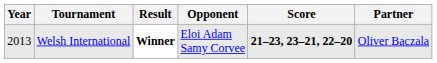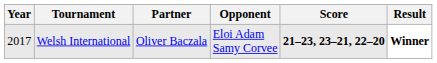 <table class="sortable wikitable" style="font-size: 90%;">
 <tr>
 <th>Year</th>
 <th>Tournament</th>
-<th>Result</th>
+<th>Partner</th>
 <th>Opponent</th>
 <th>Score</th>
-<th>Partner</th>
+<th>Result</th>
 </tr>
 <tr style="background:#E9E9E9">
-<td align="center">2013</td>
+<td align="center">2017</td>
 <td align="left"><a href='#'>Welsh International</a></td>
-<td style="text-align:left; background:white"> <strong>Winner</strong></td>
+<td align="left"> <a href='#'>Oliver Baczala</a></td>
 <td align="left"> <a href='#'>Eloi Adam</a><br> <a href='#'>Samy Corvee</a></td>
 <td align="left"><strong>21–23, 23–21, 22–20</strong></td>
-<td align="left"> <a href='#'>Oliver Baczala</a></td>
+<td style="text-align:left; background:white"> <strong>Winner</strong></td>
 </tr>
 </table>
